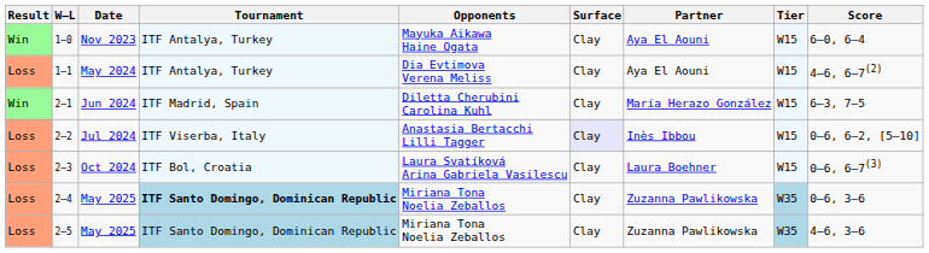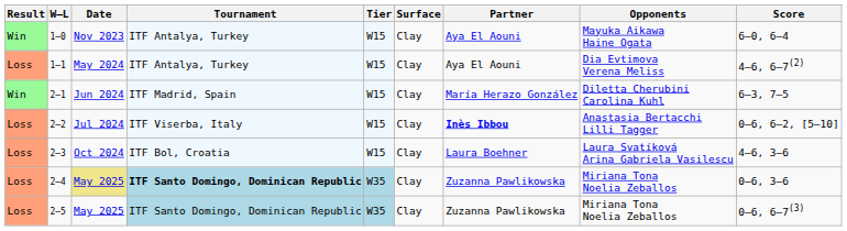 <table class="wikitable sortable">
 <tr>
 <th>Result</th>
 <th class=unsortable>W–L</th>
 <th>Date</th>
 <th>Tournament</th>
-<th>Opponents</th>
+<th>Tier</th>
 <th>Surface</th>
 <th>Partner</th>
-<th>Tier</th>
+<th>Opponents</th>
 <th class=unsortable>Score</th>
 </tr>
 <tr>
 <td style="background:#98fb98;">Win</td>
 <td><small>1–0</small></td>
 <td><a href='#'>Nov 2023</a></td>
 <td style="background:#f0f8ff;">ITF Antalya, Turkey</td>
-<td> <a href='#'>Mayuka Aikawa</a> <br>  <a href='#'>Haine Ogata</a></td>
+<td style="background:#f0f8ff;">W15</td>
 <td>Clay</td>
 <td> <a href='#'>Aya El Aouni</a></td>
-<td style="background:#f0f8ff;">W15</td>
+<td> <a href='#'>Mayuka Aikawa</a> <br>  <a href='#'>Haine Ogata</a></td>
 <td>6–0, 6–4</td>
 </tr>
 <tr>
 <td style="background:#ffa07a;">Loss</td>
 <td><small>1–1</small></td>
 <td><a href='#'>May 2024</a></td>
 <td style="background:#f0f8ff;">ITF Antalya, Turkey</td>
-<td> <a href='#'>Dia Evtimova</a> <br>  <a href='#'>Verena Meliss</a></td>
+<td style="background:#f0f8ff;">W15</td>
 <td>Clay</td>
 <td> Aya El Aouni</td>
-<td style="background:#f0f8ff;">W15</td>
+<td> <a href='#'>Dia Evtimova</a> <br>  <a href='#'>Verena Meliss</a></td>
 <td>4–6, 6–7<sup>(2)</sup></td>
 </tr>
 <tr>
 <td style="background:#98fb98;">Win</td>
 <td><small>2–1</small></td>
 <td><a href='#'>Jun 2024</a></td>
 <td style="background:#f0f8ff;">ITF Madrid, Spain</td>
-<td> <a href='#'>Diletta Cherubini</a> <br>  <a href='#'>Carolina Kuhl</a></td>
+<td style="background:#f0f8ff;">W15</td>
 <td>Clay</td>
 <td> <a href='#'>María Herazo González</a></td>
-<td style="background:#f0f8ff;">W15</td>
+<td> <a href='#'>Diletta Cherubini</a> <br>  <a href='#'>Carolina Kuhl</a></td>
 <td>6–3, 7–5</td>
 </tr>
 <tr>
 <td style="background:#ffa07a;">Loss</td>
 <td><small>2–2</small></td>
 <td><a href='#'>Jul 2024</a></td>
 <td style="background:#f0f8ff;">ITF Viserba, Italy</td>
+<td style="background:#f0f8ff;">W15</td>
+<td>Clay</td>
+<td><strong> <a href='#'>Inès Ibbou</a></strong></td>
 <td> <a href='#'>Anastasia Bertacchi</a> <br>  <a href='#'>Lilli Tagger</a></td>
-<td style="background: lavender;">Clay</td>
-<td> <a href='#'>Inès Ibbou</a></td>
-<td style="background:#f0f8ff;">W15</td>
 <td>0–6, 6–2, [5–10]</td>
 </tr>
 <tr>
 <td style="background:#ffa07a;">Loss</td>
 <td><small>2–3</small></td>
 <td><a href='#'>Oct 2024</a></td>
 <td style="background:#f0f8ff;">ITF Bol, Croatia</td>
-<td> <a href='#'>Laura Svatíková</a> <br>  <a href='#'>Arina Gabriela Vasilescu</a></td>
+<td style="background:#f0f8ff;">W15</td>
 <td>Clay</td>
 <td> <a href='#'>Laura Boehner</a></td>
-<td style="background:#f0f8ff;">W15</td>
-<td>0–6, 6–7<sup>(3)</sup></td>
+<td> <a href='#'>Laura Svatíková</a> <br>  <a href='#'>Arina Gabriela Vasilescu</a></td>
+<td>4–6, 3–6</td>
 </tr>
 <tr>
 <td style="background:#ffa07a;">Loss</td>
 <td><small>2–4</small></td>
-<td><a href='#'>May 2025</a></td>
+<td style="background: khaki;"><a href='#'>May 2025</a></td>
 <td style="background:lightblue;"><strong>ITF Santo Domingo, Dominican Republic</strong></td>
-<td> <a href='#'>Miriana Tona</a> <br>  <a href='#'>Noelia Zeballos</a></td>
+<td style="background:lightblue;">W35</td>
 <td>Clay</td>
 <td> <a href='#'>Zuzanna Pawlikowska</a></td>
-<td style="background:lightblue;">W35</td>
+<td> <a href='#'>Miriana Tona</a> <br>  <a href='#'>Noelia Zeballos</a></td>
 <td>0–6, 3–6</td>
 </tr>
 <tr>
 <td style="background:#ffa07a;">Loss</td>
 <td><small>2–5</small></td>
 <td><a href='#'>May 2025</a></td>
 <td style="background:lightblue;">ITF Santo Domingo, Dominican Republic</td>
-<td> Miriana Tona <br>  Noelia Zeballos</td>
+<td style="background:lightblue;">W35</td>
 <td>Clay</td>
 <td> Zuzanna Pawlikowska</td>
-<td style="background:lightblue;">W35</td>
-<td>4–6, 3–6</td>
+<td> Miriana Tona <br>  Noelia Zeballos</td>
+<td>0–6, 6–7<sup>(3)</sup></td>
 </tr>
 </table>
